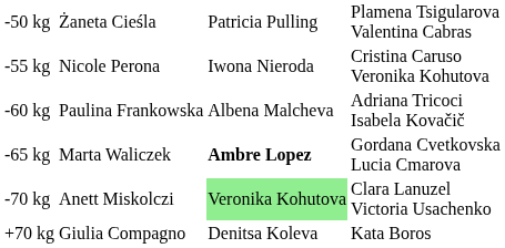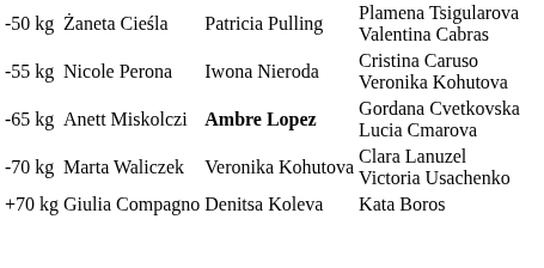 <table>
 <tr>
 <td>-50 kg</td>
 <td>Żaneta Cieśla </td>
 <td>Patricia Pulling  </td>
 <td>Plamena Tsigularova <br>Valentina Cabras </td>
 </tr>
 <tr>
 <td>-55 kg</td>
 <td>Nicole Perona </td>
 <td>Iwona Nieroda </td>
 <td>Cristina Caruso <br>Veronika Kohutova </td>
 </tr>
 <tr>
-<td>-60 kg</td>
-<td>Paulina Frankowska </td>
-<td>Albena Malcheva </td>
-<td>Adriana Tricoci <br>Isabela Kovačič </td>
-</tr>
-<tr>
 <td>-65 kg</td>
-<td>Marta Waliczek </td>
+<td>Anett Miskolczi </td>
 <td><strong>Ambre Lopez </strong></td>
 <td>Gordana Cvetkovska <br>Lucia Cmarova </td>
 </tr>
 <tr>
 <td>-70 kg</td>
-<td>Anett Miskolczi </td>
-<td style="background: lightgreen;">Veronika Kohutova </td>
+<td>Marta Waliczek </td>
+<td>Veronika Kohutova </td>
 <td>Clara Lanuzel <br>Victoria Usachenko </td>
 </tr>
 <tr>
 <td>+70 kg</td>
 <td>Giulia Compagno </td>
 <td>Denitsa Koleva </td>
 <td>Kata Boros </td>
 </tr>
 <tr>
 </tr>
 </table>
